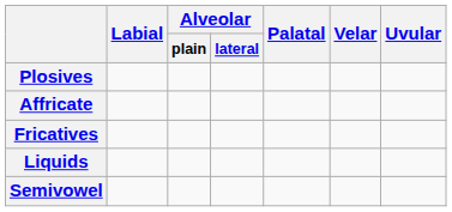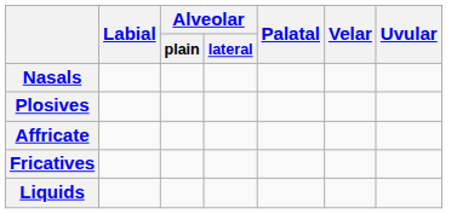 <table class="wikitable" style="text-align: center;">
 <tr>
 <th rowspan="2"></th>
 <th rowspan="2"><a href='#'>Labial</a></th>
 <th colspan="2"><a href='#'>Alveolar</a></th>
 <th rowspan="2"><a href='#'>Palatal</a></th>
 <th rowspan="2"><a href='#'>Velar</a></th>
 <th rowspan="2"><a href='#'>Uvular</a></th>
 </tr>
 <tr>
 <th><small>plain</small></th>
 <th><small><a href='#'>lateral</a></small></th>
+</tr>
+<tr>
+<th><a href='#'>Nasals</a></th>
+<td> </td>
+<td> </td>
+<td></td>
+<td></td>
+<td> </td>
+<td> </td>
 </tr>
 <tr>
 <th><a href='#'>Plosives</a></th>
 <td> </td>
 <td> </td>
 <td></td>
 <td></td>
 <td> </td>
 <td> </td>
 </tr>
 <tr>
 <th><a href='#'>Affricate</a></th>
 <td></td>
 <td></td>
 <td></td>
 <td></td>
 <td></td>
 <td></td>
 </tr>
 <tr>
 <th><a href='#'>Fricatives</a></th>
 <td> </td>
 <td> </td>
 <td> </td>
 <td></td>
 <td> </td>
 <td> </td>
 </tr>
 <tr>
 <th><a href='#'>Liquids</a></th>
 <td></td>
 <td></td>
 <td> </td>
 <td></td>
 <td></td>
 <td></td>
 </tr>
-<tr>
-<th><a href='#'>Semivowel</a></th>
-<td></td>
-<td></td>
-<td></td>
-<td> </td>
-<td></td>
-<td></td>
-</tr>
 </table>
